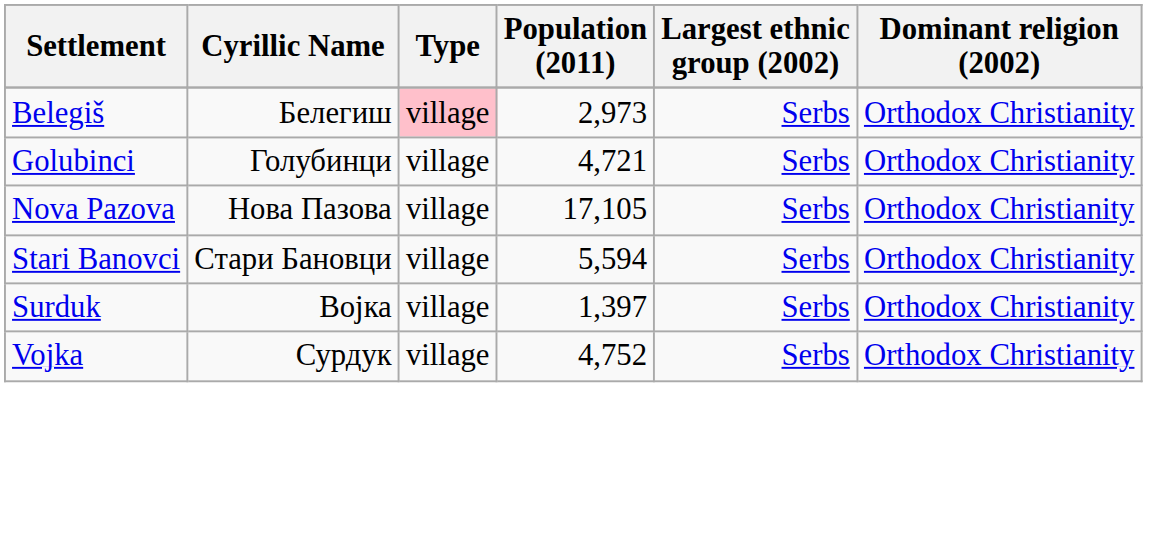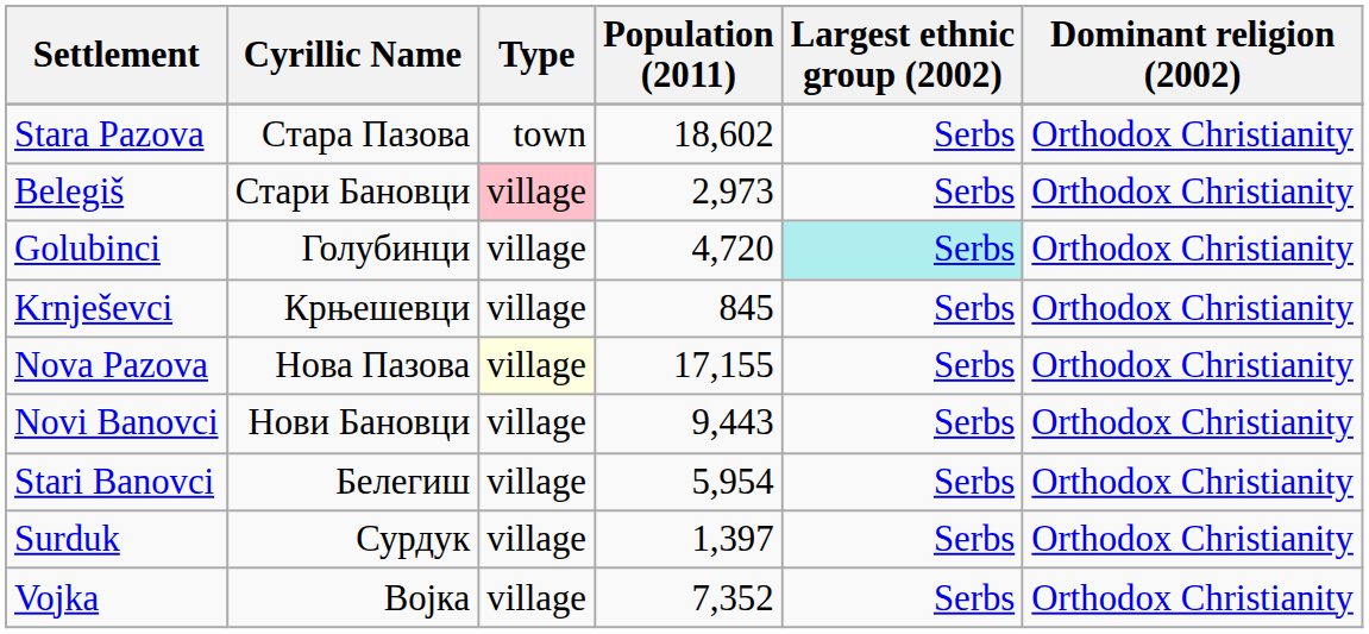 <table class="wikitable" style="text-align: right;">
 <tr bgcolor="#e0e0e0">
 <th rowspan="1">Settlement</th>
 <th colspan="1">Cyrillic Name</th>
 <th colspan="1">Type</th>
 <th colspan="1">Population<br>(2011)</th>
 <th colspan="1">Largest ethnic<br>group (2002)</th>
 <th colspan="1">Dominant religion<br>(2002)</th>
 </tr>
 <tr bgcolor="#e0e0e0">
 </tr>
 <tr>
+<td align="left"><a href='#'>Stara Pazova</a></td>
+<td>Стара Пазова</td>
+<td>town</td>
+<td>18,602</td>
+<td><a href='#'>Serbs</a></td>
+<td><a href='#'>Orthodox Christianity</a></td>
+</tr>
+<tr>
 <td align="left"><a href='#'>Belegiš</a></td>
-<td>Белегиш</td>
+<td>Стари Бановци</td>
 <td style="background: pink;">village</td>
 <td>2,973</td>
 <td><a href='#'>Serbs</a></td>
 <td><a href='#'>Orthodox Christianity</a></td>
 </tr>
 <tr>
 <td align="left"><a href='#'>Golubinci</a></td>
 <td>Голубинци</td>
 <td>village</td>
-<td>4,721</td>
+<td>4,720</td>
+<td style="background: paleturquoise;"><a href='#'>Serbs</a></td>
+<td><a href='#'>Orthodox Christianity</a></td>
+</tr>
+<tr>
+<td align="left"><a href='#'>Krnješevci</a></td>
+<td>Крњешевци</td>
+<td>village</td>
+<td>845</td>
 <td><a href='#'>Serbs</a></td>
 <td><a href='#'>Orthodox Christianity</a></td>
 </tr>
 <tr>
 <td align="left"><a href='#'>Nova Pazova</a></td>
 <td>Нова Пазова</td>
+<td style="background: lightyellow;">village</td>
+<td>17,155</td>
+<td><a href='#'>Serbs</a></td>
+<td><a href='#'>Orthodox Christianity</a></td>
+</tr>
+<tr>
+<td align="left"><a href='#'>Novi Banovci</a></td>
+<td>Нови Бановци</td>
 <td>village</td>
-<td>17,105</td>
+<td>9,443</td>
 <td><a href='#'>Serbs</a></td>
 <td><a href='#'>Orthodox Christianity</a></td>
 </tr>
 <tr>
 <td align="left"><a href='#'>Stari Banovci</a></td>
-<td>Стари Бановци</td>
+<td>Белегиш</td>
 <td>village</td>
-<td>5,594</td>
+<td>5,954</td>
 <td><a href='#'>Serbs</a></td>
 <td><a href='#'>Orthodox Christianity</a></td>
 </tr>
 <tr>
 <td align="left"><a href='#'>Surduk</a></td>
-<td>Војка</td>
+<td>Сурдук</td>
 <td>village</td>
 <td>1,397</td>
 <td><a href='#'>Serbs</a></td>
 <td><a href='#'>Orthodox Christianity</a></td>
 </tr>
 <tr>
 <td align="left"><a href='#'>Vojka</a></td>
-<td>Сурдук</td>
+<td>Војка</td>
 <td>village</td>
-<td>4,752</td>
+<td>7,352</td>
 <td><a href='#'>Serbs</a></td>
 <td><a href='#'>Orthodox Christianity</a></td>
 </tr>
 </table>
